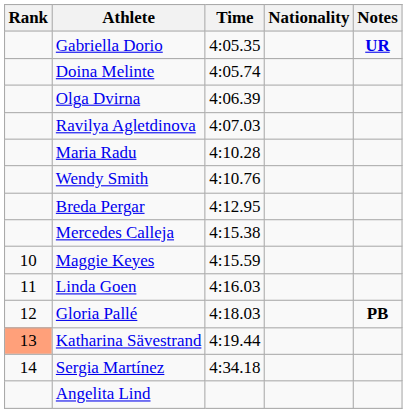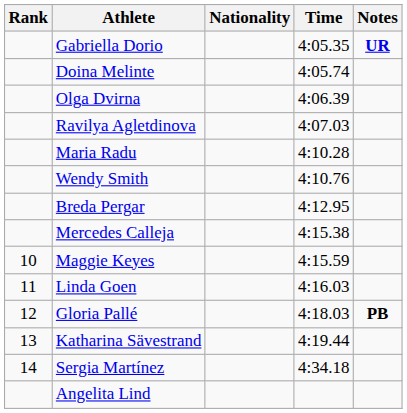 <table class="wikitable sortable" style="text-align:center">
 <tr>
 <th>Rank</th>
 <th>Athlete</th>
+<th>Nationality</th>
 <th>Time</th>
-<th>Nationality</th>
 <th>Notes</th>
 </tr>
 <tr>
 <td></td>
 <td align=left><a href='#'>Gabriella Dorio</a></td>
+<td align=left></td>
 <td>4:05.35</td>
-<td align=left></td>
 <td><strong><a href='#'>UR</a></strong></td>
 </tr>
 <tr>
 <td></td>
 <td align=left><a href='#'>Doina Melinte</a></td>
+<td align=left></td>
 <td>4:05.74</td>
-<td align=left></td>
 <td></td>
 </tr>
 <tr>
 <td></td>
 <td align=left><a href='#'>Olga Dvirna</a></td>
+<td align=left></td>
 <td>4:06.39</td>
-<td align=left></td>
 <td></td>
 </tr>
 <tr>
 <td></td>
 <td align=left><a href='#'>Ravilya Agletdinova</a></td>
+<td align=left></td>
 <td>4:07.03</td>
-<td align=left></td>
 <td></td>
 </tr>
 <tr>
 <td></td>
 <td align=left><a href='#'>Maria Radu</a></td>
+<td align=left></td>
 <td>4:10.28</td>
-<td align=left></td>
 <td></td>
 </tr>
 <tr>
 <td></td>
 <td align=left><a href='#'>Wendy Smith</a></td>
+<td align=left></td>
 <td>4:10.76</td>
-<td align=left></td>
 <td></td>
 </tr>
 <tr>
 <td></td>
 <td align=left><a href='#'>Breda Pergar</a></td>
+<td align=left></td>
 <td>4:12.95</td>
-<td align=left></td>
 <td></td>
 </tr>
 <tr>
 <td></td>
 <td align=left><a href='#'>Mercedes Calleja</a></td>
+<td align=left></td>
 <td>4:15.38</td>
-<td align=left></td>
 <td></td>
 </tr>
 <tr>
 <td>10</td>
 <td align=left><a href='#'>Maggie Keyes</a></td>
+<td align=left></td>
 <td>4:15.59</td>
-<td align=left></td>
 <td></td>
 </tr>
 <tr>
 <td>11</td>
 <td align=left><a href='#'>Linda Goen</a></td>
+<td align=left></td>
 <td>4:16.03</td>
-<td align=left></td>
 <td></td>
 </tr>
 <tr>
 <td>12</td>
 <td align=left><a href='#'>Gloria Pallé</a></td>
+<td align=left></td>
 <td>4:18.03</td>
-<td align=left></td>
 <td><strong>PB</strong></td>
 </tr>
 <tr>
-<td style="background: lightsalmon;">13</td>
+<td>13</td>
 <td align=left><a href='#'>Katharina Sävestrand</a></td>
+<td align=left></td>
 <td>4:19.44</td>
-<td align=left></td>
 <td></td>
 </tr>
 <tr>
 <td>14</td>
 <td align=left><a href='#'>Sergia Martínez</a></td>
+<td align=left></td>
 <td>4:34.18</td>
-<td align=left></td>
 <td></td>
 </tr>
 <tr>
 <td></td>
 <td align=left><a href='#'>Angelita Lind</a></td>
+<td align=left></td>
 <td></td>
-<td align=left></td>
 <td></td>
 </tr>
 </table>
